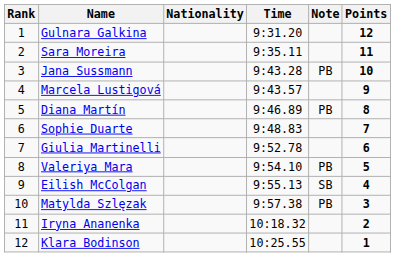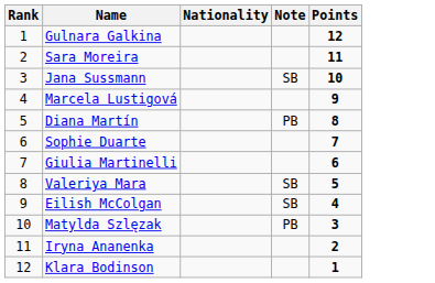 <table class="wikitable sortable" style="text-align:center">
 <tr>
 <th>Rank</th>
 <th>Name</th>
 <th>Nationality</th>
-<th>Time</th>
 <th>Note</th>
 <th>Points</th>
 </tr>
 <tr>
 <td>1</td>
 <td align=left><a href='#'>Gulnara Galkina</a></td>
 <td align=left></td>
-<td>9:31.20</td>
 <td></td>
 <td><strong>12</strong></td>
 </tr>
 <tr>
 <td>2</td>
 <td align=left><a href='#'>Sara Moreira</a></td>
 <td align=left></td>
-<td>9:35.11</td>
 <td></td>
 <td><strong>11</strong></td>
 </tr>
 <tr>
 <td>3</td>
 <td align=left><a href='#'>Jana Sussmann</a></td>
 <td align=left></td>
-<td>9:43.28</td>
-<td>PB</td>
+<td>SB</td>
 <td><strong>10</strong></td>
 </tr>
 <tr>
 <td>4</td>
 <td align=left><a href='#'>Marcela Lustigová</a></td>
 <td align=left></td>
-<td>9:43.57</td>
 <td></td>
 <td><strong>9</strong></td>
 </tr>
 <tr>
 <td>5</td>
 <td align=left><a href='#'>Diana Martín</a></td>
 <td align=left></td>
-<td>9:46.89</td>
 <td>PB</td>
 <td><strong>8</strong></td>
 </tr>
 <tr>
 <td>6</td>
 <td align=left><a href='#'>Sophie Duarte</a></td>
 <td align=left></td>
-<td>9:48.83</td>
 <td></td>
 <td><strong>7</strong></td>
 </tr>
 <tr>
 <td>7</td>
 <td align=left><a href='#'>Giulia Martinelli</a></td>
 <td align=left></td>
-<td>9:52.78</td>
 <td></td>
 <td><strong>6</strong></td>
 </tr>
 <tr>
 <td>8</td>
 <td align=left><a href='#'>Valeriya Mara</a></td>
 <td align=left></td>
-<td>9:54.10</td>
-<td>PB</td>
+<td>SB</td>
 <td><strong>5</strong></td>
 </tr>
 <tr>
 <td>9</td>
 <td align=left><a href='#'>Eilish McColgan</a></td>
 <td align=left></td>
-<td>9:55.13</td>
 <td>SB</td>
 <td><strong>4</strong></td>
 </tr>
 <tr>
 <td>10</td>
 <td align=left><a href='#'>Matylda Szlęzak</a></td>
 <td align=left></td>
-<td>9:57.38</td>
 <td>PB</td>
 <td><strong>3</strong></td>
 </tr>
 <tr>
 <td>11</td>
 <td align=left><a href='#'>Iryna Ananenka</a></td>
 <td align=left></td>
-<td>10:18.32</td>
 <td></td>
 <td><strong>2</strong></td>
 </tr>
 <tr>
 <td>12</td>
 <td align=left><a href='#'>Klara Bodinson</a></td>
 <td align=left></td>
-<td>10:25.55</td>
 <td></td>
 <td><strong>1</strong></td>
 </tr>
 </table>
